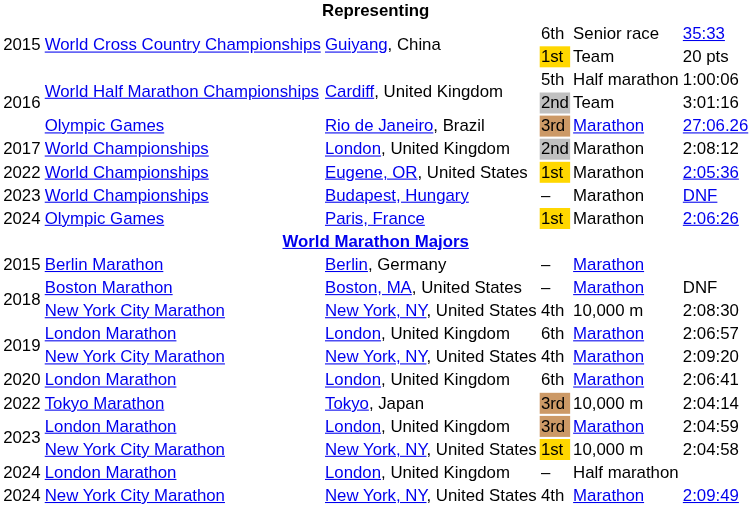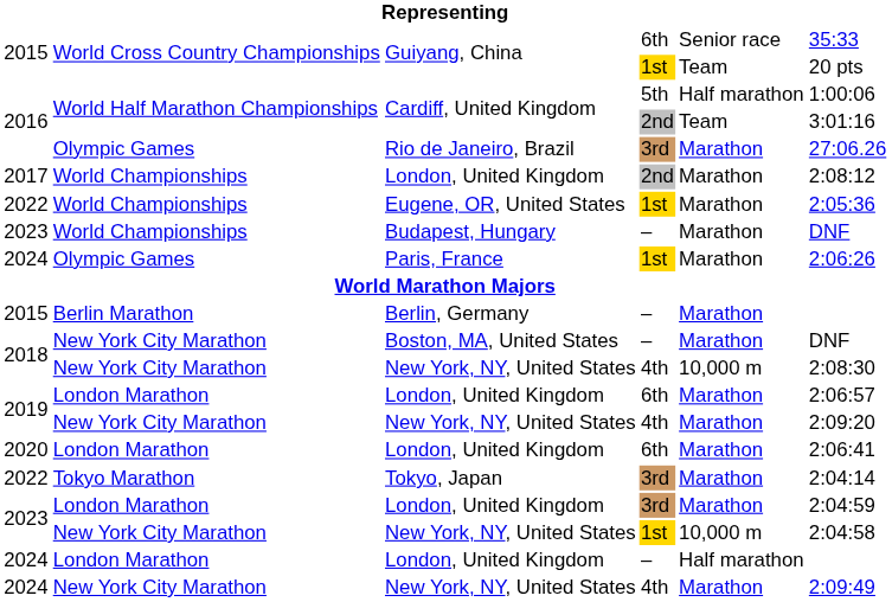 <table>
 <tr>
 <th colspan=6>Representing </th>
 </tr>
 <tr>
 <td rowspan=2>2015</td>
 <td rowspan=2><a href='#'>World Cross Country Championships</a></td>
 <td rowspan=2><a href='#'>Guiyang</a>, China</td>
 <td>6th</td>
 <td>Senior race</td>
 <td><a href='#'>35:33</a></td>
 </tr>
 <tr>
 <td bgcolor=gold>1st</td>
 <td>Team</td>
 <td>20 pts</td>
 </tr>
 <tr>
 <td rowspan=3>2016</td>
 <td rowspan=2><a href='#'>World Half Marathon Championships</a></td>
 <td rowspan=2><a href='#'>Cardiff</a>, United Kingdom</td>
 <td>5th</td>
 <td>Half marathon</td>
 <td>1:00:06</td>
 </tr>
 <tr>
 <td bgcolor=silver>2nd</td>
 <td>Team</td>
 <td>3:01:16</td>
 </tr>
 <tr>
 <td><a href='#'>Olympic Games</a></td>
 <td><a href='#'>Rio de Janeiro</a>, Brazil</td>
 <td bgcolor=cc9966>3rd</td>
 <td><a href='#'>Marathon</a></td>
 <td><a href='#'>27:06.26</a></td>
 </tr>
 <tr>
 <td>2017</td>
 <td><a href='#'>World Championships</a></td>
 <td><a href='#'>London</a>, United Kingdom</td>
 <td bgcolor=silver>2nd</td>
 <td>Marathon</td>
 <td>2:08:12</td>
 </tr>
 <tr>
 <td>2022</td>
 <td><a href='#'>World Championships</a></td>
 <td><a href='#'>Eugene, OR</a>, United States</td>
 <td bgcolor=gold>1st</td>
 <td>Marathon</td>
 <td><a href='#'>2:05:36</a> <strong></strong></td>
 </tr>
 <tr>
 <td>2023</td>
 <td><a href='#'>World Championships</a></td>
 <td><a href='#'>Budapest, Hungary</a></td>
 <td>–</td>
 <td>Marathon</td>
 <td><a href='#'>DNF</a></td>
 </tr>
 <tr>
 <td>2024</td>
 <td><a href='#'>Olympic Games</a></td>
 <td><a href='#'>Paris, France</a></td>
 <td bgcolor=gold>1st</td>
 <td>Marathon</td>
 <td><a href='#'>2:06:26</a></td>
 </tr>
 <tr>
 <th colspan=6><a href='#'>World Marathon Majors</a></th>
 </tr>
 <tr>
 <td>2015</td>
 <td><a href='#'>Berlin Marathon</a></td>
 <td><a href='#'>Berlin</a>, Germany</td>
 <td>–</td>
 <td><a href='#'>Marathon</a></td>
 <td></td>
 </tr>
 <tr>
 <td rowspan=2>2018</td>
-<td><a href='#'>Boston Marathon</a></td>
+<td><a href='#'>New York City Marathon</a></td>
 <td><a href='#'>Boston, MA</a>, United States</td>
 <td>–</td>
 <td><a href='#'>Marathon</a></td>
 <td>DNF</td>
 </tr>
 <tr>
 <td><a href='#'>New York City Marathon</a></td>
 <td><a href='#'>New York, NY</a>, United States</td>
 <td>4th</td>
 <td>10,000 m</td>
 <td>2:08:30</td>
 </tr>
 <tr>
 <td rowspan=2>2019</td>
 <td><a href='#'>London Marathon</a></td>
 <td><a href='#'>London</a>, United Kingdom</td>
 <td>6th</td>
 <td><a href='#'>Marathon</a></td>
 <td>2:06:57</td>
 </tr>
 <tr>
 <td><a href='#'>New York City Marathon</a></td>
 <td><a href='#'>New York, NY</a>, United States</td>
 <td>4th</td>
 <td><a href='#'>Marathon</a></td>
 <td>2:09:20</td>
 </tr>
 <tr>
 <td>2020</td>
 <td><a href='#'>London Marathon</a></td>
 <td><a href='#'>London</a>, United Kingdom</td>
 <td>6th</td>
 <td><a href='#'>Marathon</a></td>
 <td>2:06:41</td>
 </tr>
 <tr>
 <td>2022</td>
 <td><a href='#'>Tokyo Marathon</a></td>
 <td><a href='#'>Tokyo</a>, Japan</td>
 <td bgcolor=cc9966>3rd</td>
-<td>10,000 m</td>
+<td><a href='#'>Marathon</a></td>
 <td>2:04:14</td>
 </tr>
 <tr>
 <td rowspan=2>2023</td>
 <td><a href='#'>London Marathon</a></td>
 <td><a href='#'>London</a>, United Kingdom</td>
 <td bgcolor=cc9966>3rd</td>
 <td><a href='#'>Marathon</a></td>
 <td>2:04:59</td>
 </tr>
 <tr>
 <td><a href='#'>New York City Marathon</a></td>
 <td><a href='#'>New York, NY</a>, United States</td>
 <td bgcolor=gold>1st</td>
 <td>10,000 m</td>
 <td>2:04:58</td>
 </tr>
 <tr>
 <td>2024</td>
 <td><a href='#'>London Marathon</a></td>
 <td><a href='#'>London</a>, United Kingdom</td>
 <td>–</td>
 <td>Half marathon</td>
 <td></td>
 </tr>
 <tr>
 <td>2024</td>
 <td><a href='#'>New York City Marathon</a></td>
 <td><a href='#'>New York, NY</a>, United States</td>
 <td>4th</td>
 <td><a href='#'>Marathon</a></td>
 <td><a href='#'>2:09:49</a></td>
 </tr>
 </table>
